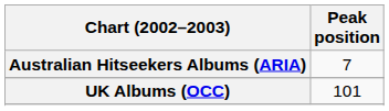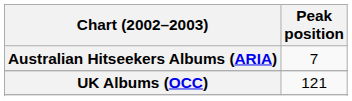 <table class="wikitable sortable plainrowheaders" style="text-align:center">
 <tr>
 <th scope="col">Chart (2002–2003)</th>
 <th scope="col">Peak<br>position</th>
 </tr>
 <tr>
 <th scope="row">Australian Hitseekers Albums (<a href='#'>ARIA</a>)</th>
 <td>7</td>
 </tr>
 <tr>
 </tr>
 <tr>
 </tr>
 <tr>
 <th scope="row">UK Albums (<a href='#'>OCC</a>)</th>
-<td>101</td>
+<td>121</td>
 </tr>
 <tr>
 </tr>
 <tr>
 </tr>
 <tr>
 </tr>
 </table>
